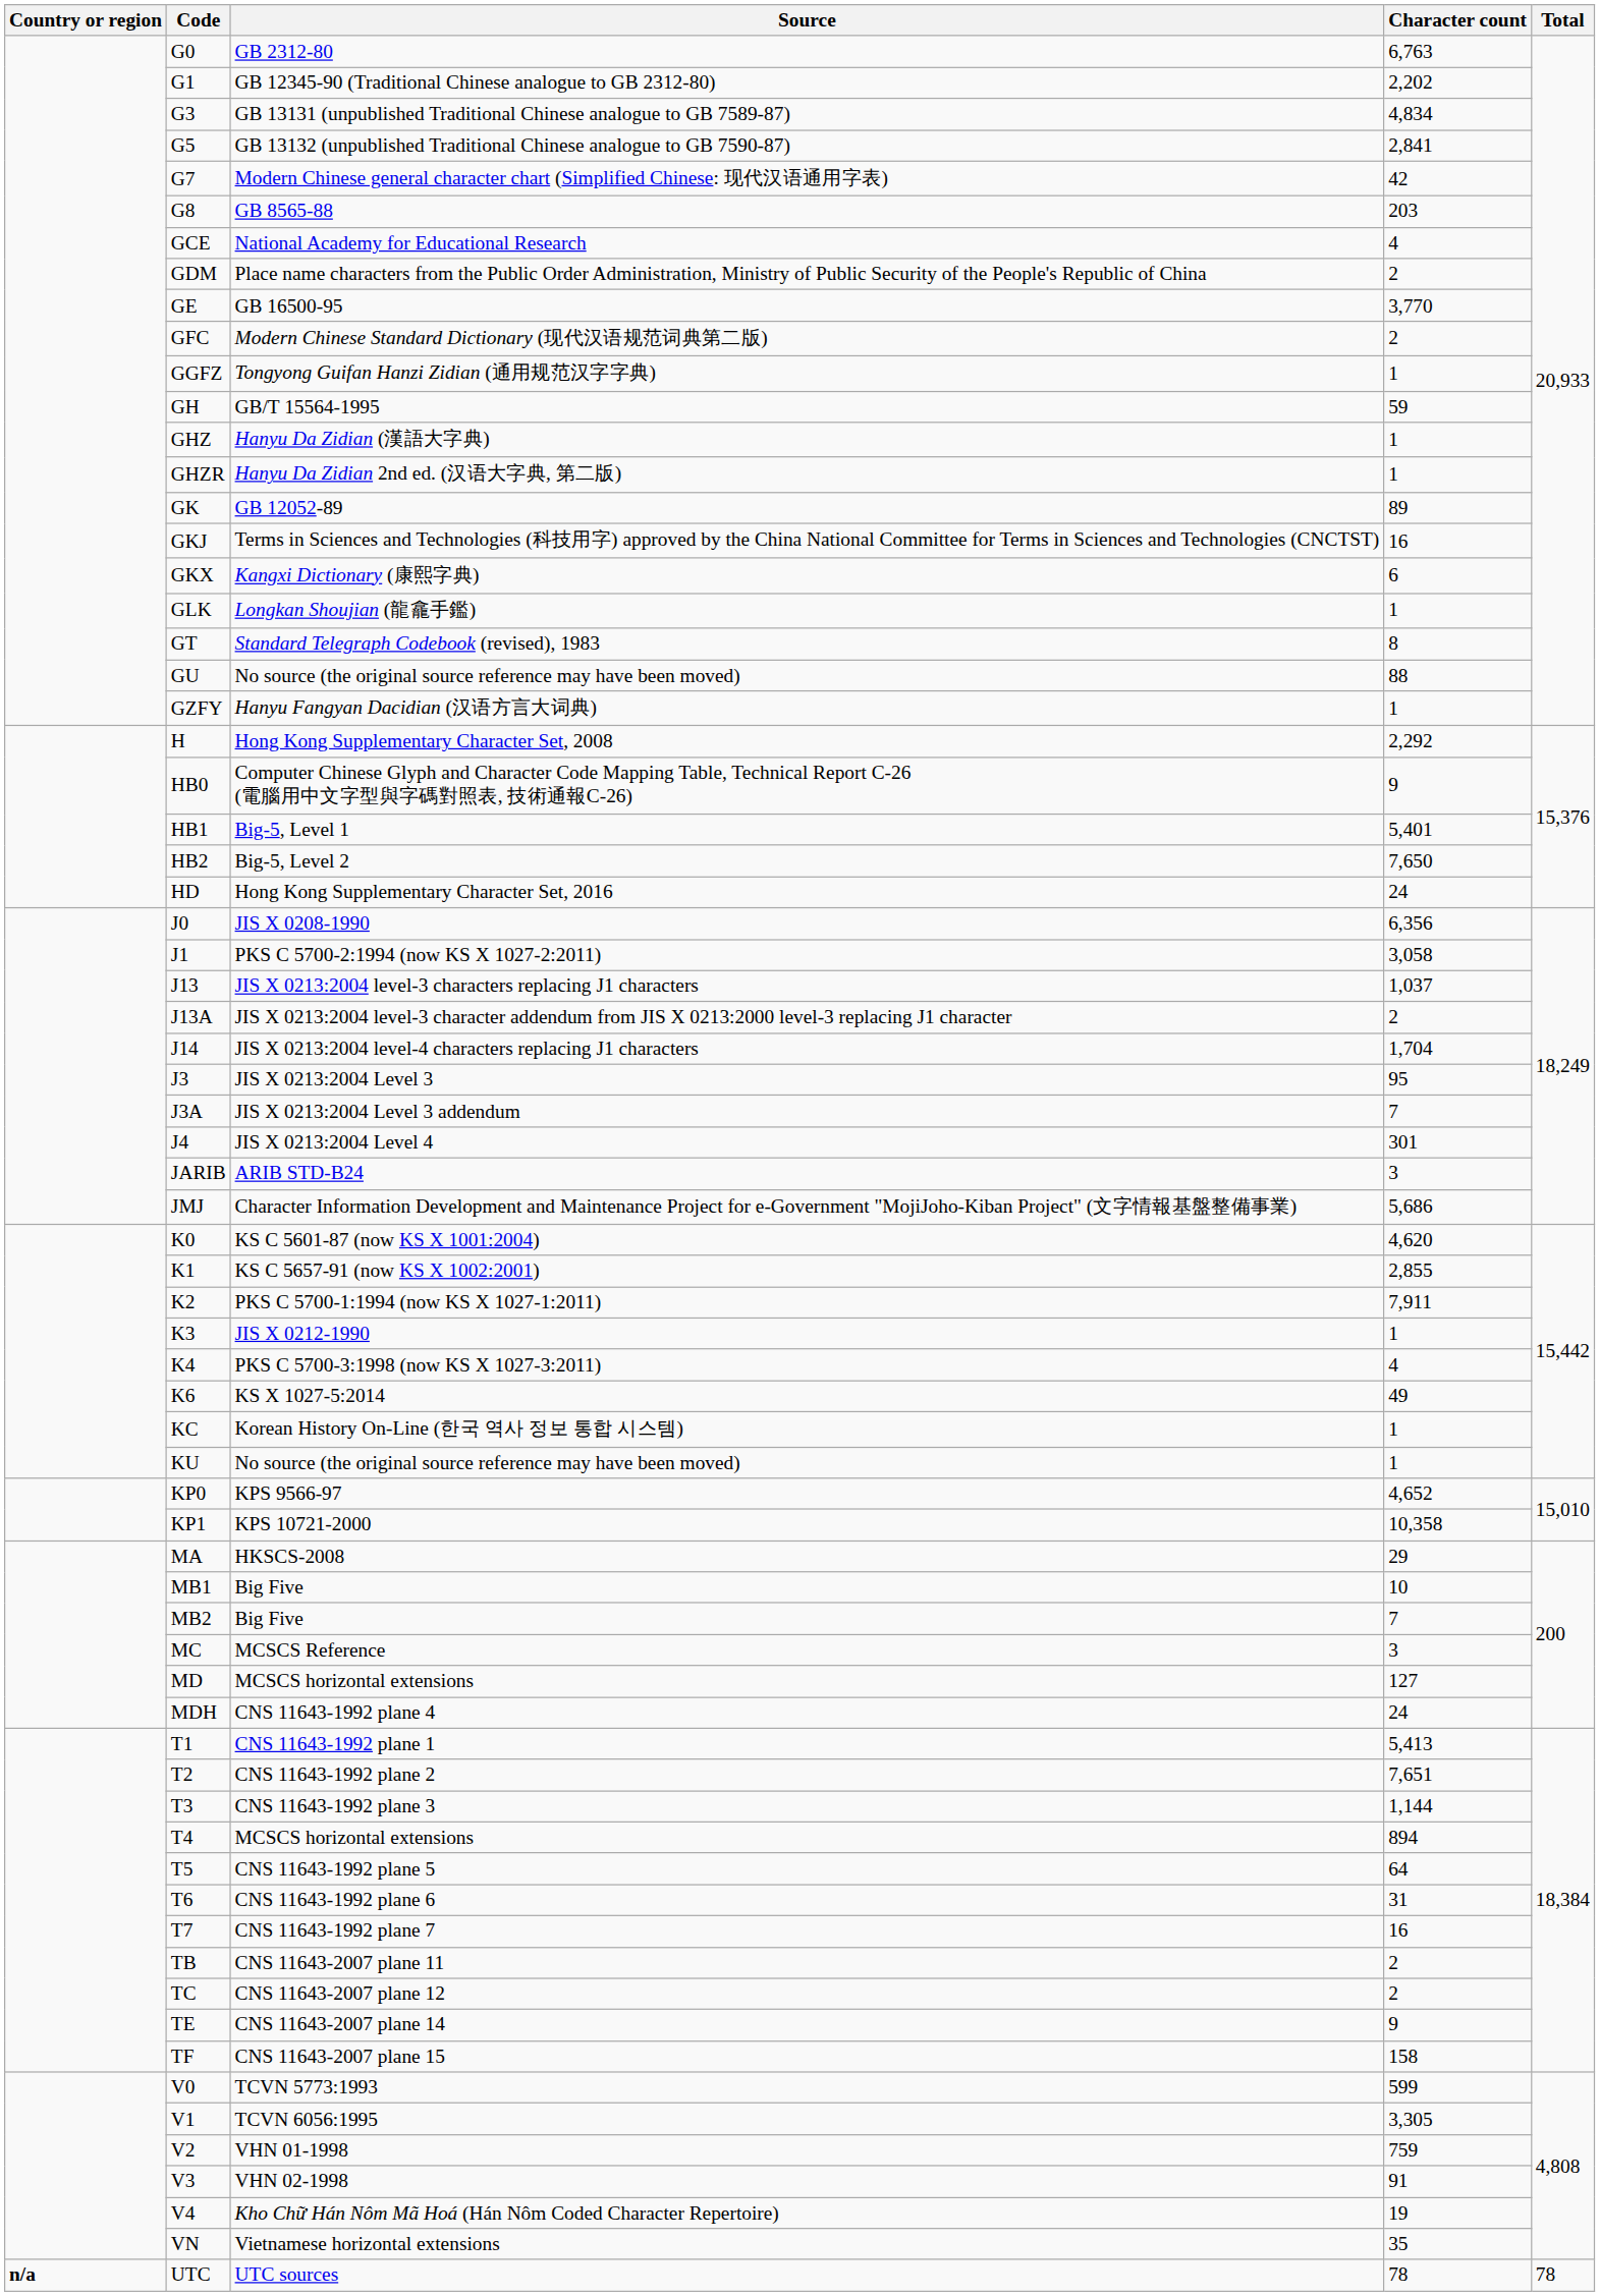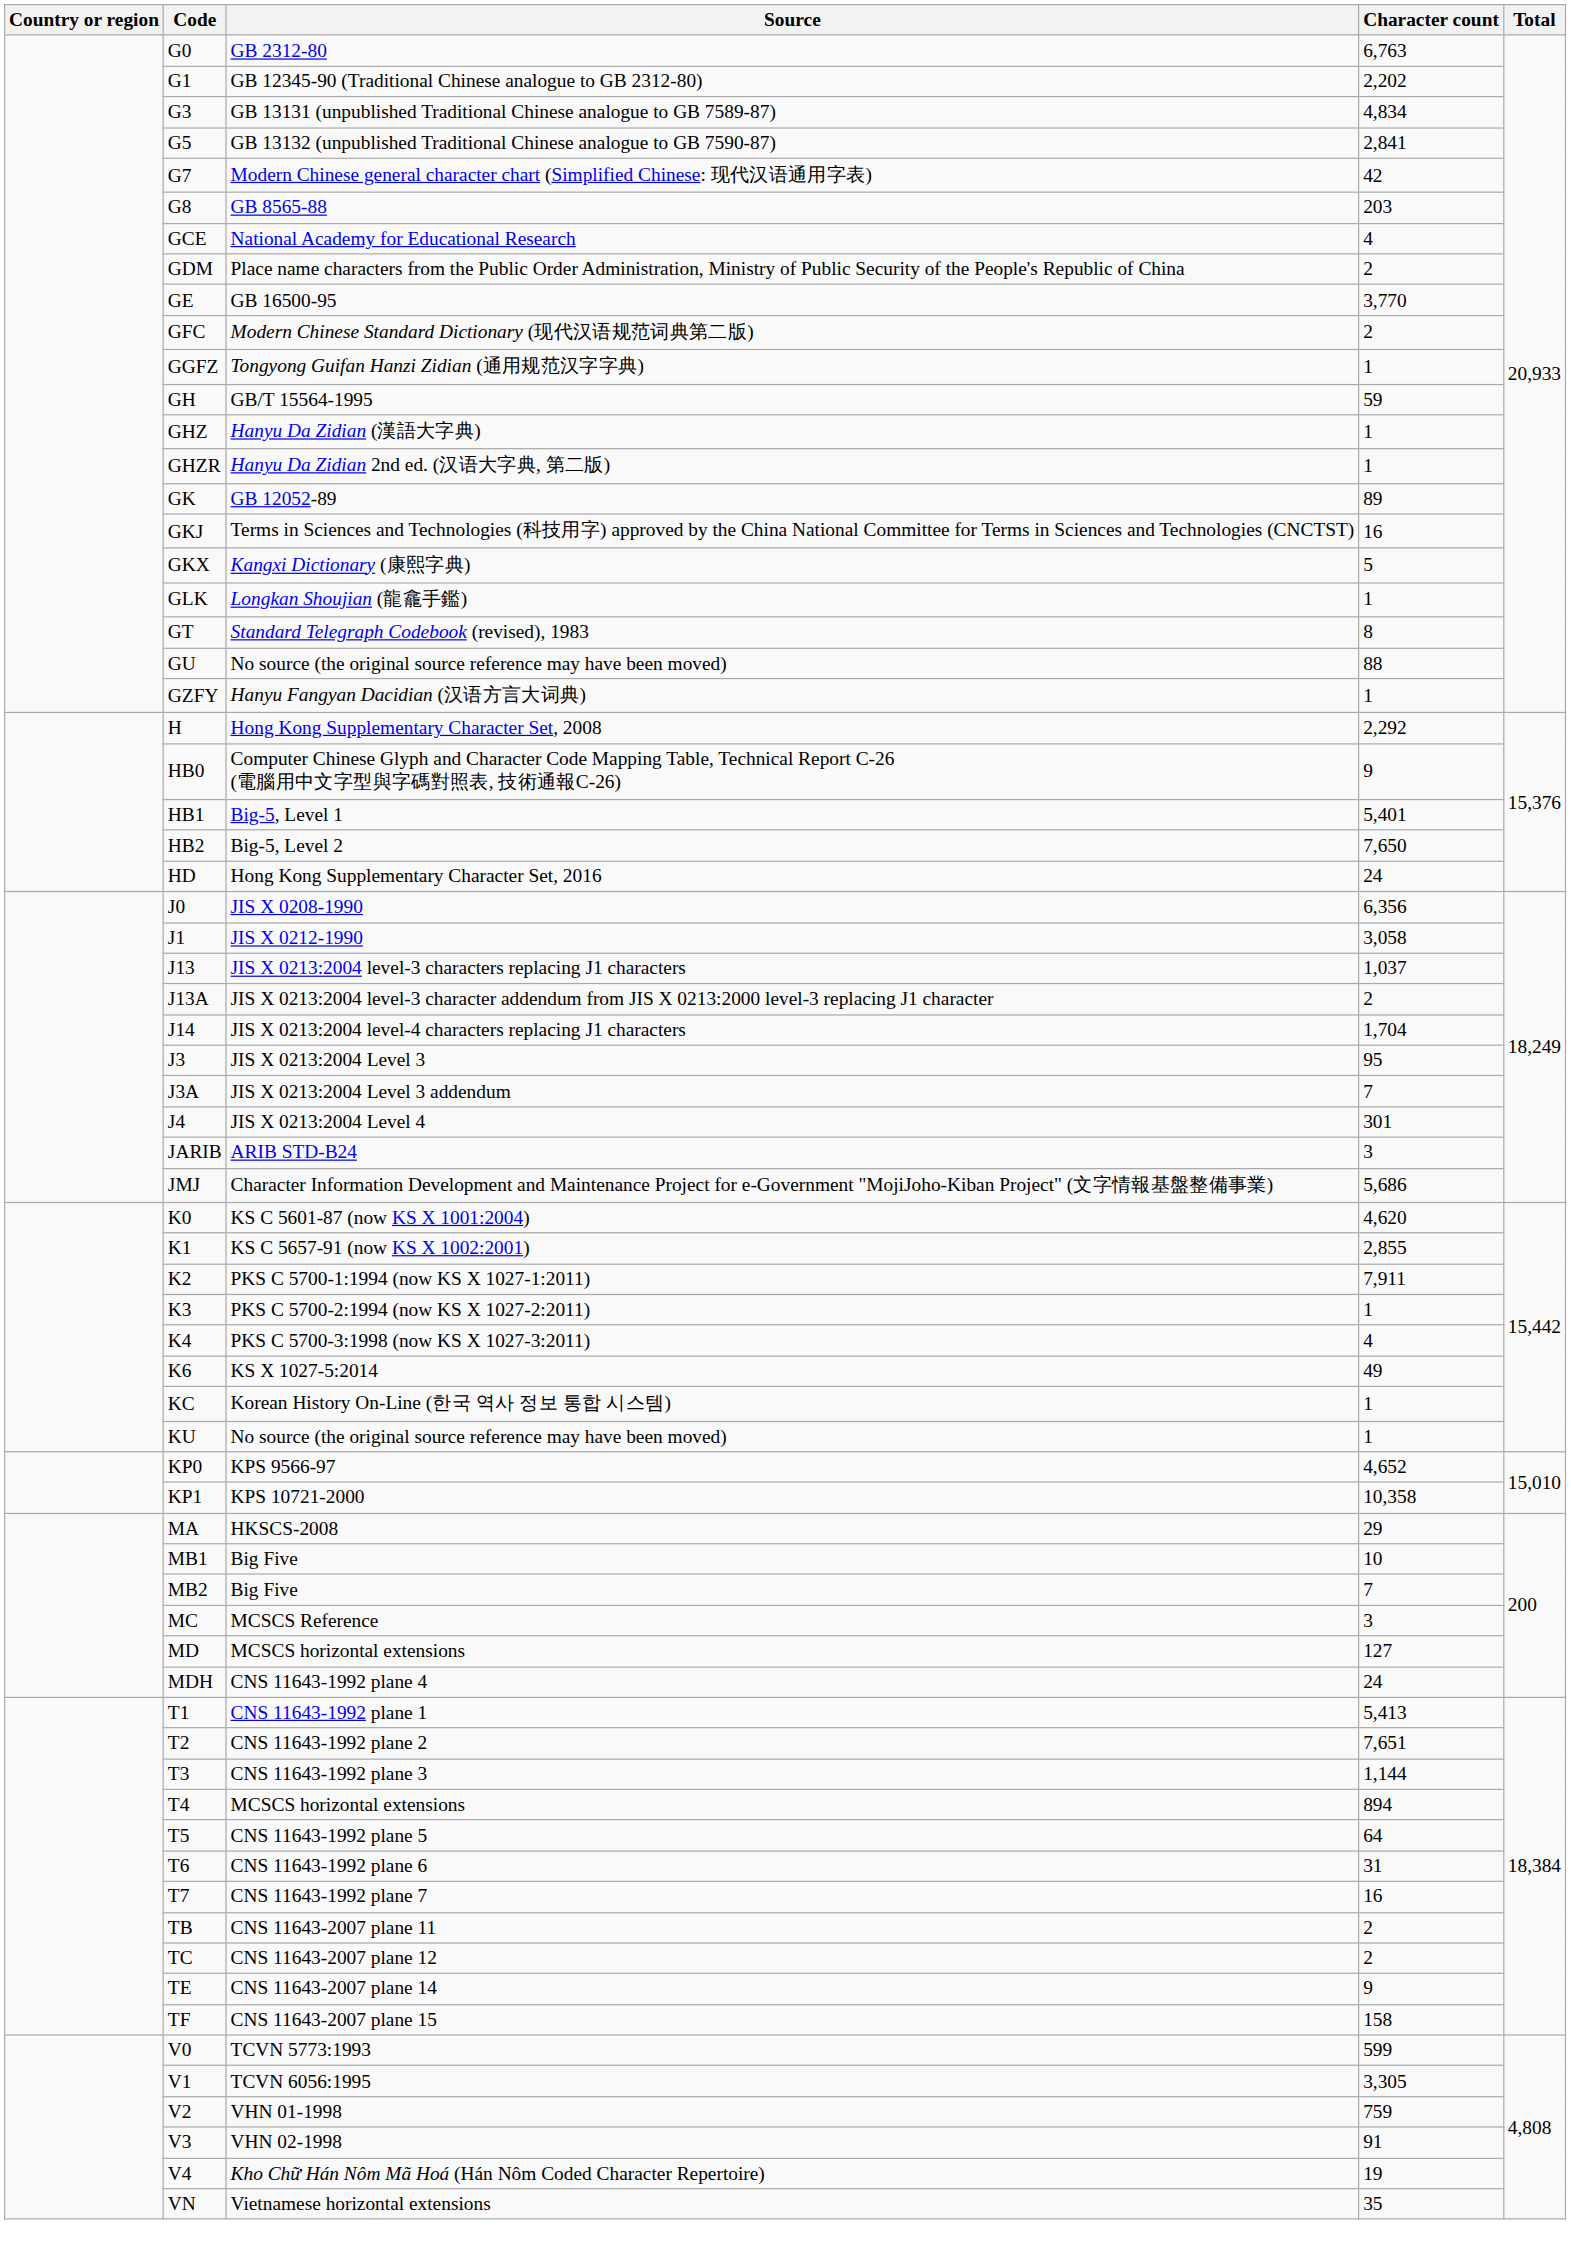 <table class="wikitable">
 <tr>
 <th>Country or region</th>
 <th>Code</th>
 <th>Source</th>
 <th>Character count</th>
 <th>Total</th>
 </tr>
 <tr>
 <td rowspan="21"><strong></strong></td>
 <td>G0</td>
 <td><a href='#'>GB 2312-80</a></td>
 <td>6,763</td>
 <td rowspan="21">20,933</td>
 </tr>
 <tr>
 <td>G1</td>
 <td>GB 12345-90 (Traditional Chinese analogue to GB 2312-80)</td>
 <td>2,202</td>
 </tr>
 <tr>
 <td>G3</td>
 <td>GB 13131 (unpublished Traditional Chinese analogue to GB 7589-87)</td>
 <td>4,834</td>
 </tr>
 <tr>
 <td>G5</td>
 <td>GB 13132 (unpublished Traditional Chinese analogue to GB 7590-87)</td>
 <td>2,841</td>
 </tr>
 <tr>
 <td>G7</td>
 <td><a href='#'>Modern Chinese general character chart</a> (<a href='#'>Simplified Chinese</a>: 现代汉语通用字表)</td>
 <td>42</td>
 </tr>
 <tr>
 <td>G8</td>
 <td><a href='#'>GB 8565-88</a></td>
 <td>203</td>
 </tr>
 <tr>
 <td>GCE</td>
 <td><a href='#'>National Academy for Educational Research</a></td>
 <td>4</td>
 </tr>
 <tr>
 <td>GDM</td>
 <td>Place name characters from the Public Order Administration, Ministry of Public Security of the People's Republic of China</td>
 <td>2</td>
 </tr>
 <tr>
 <td>GE</td>
 <td>GB 16500-95</td>
 <td>3,770</td>
 </tr>
 <tr>
 <td>GFC</td>
 <td><em>Modern Chinese Standard Dictionary</em> (现代汉语规范词典第二版)</td>
 <td>2</td>
 </tr>
 <tr>
 <td>GGFZ</td>
 <td><em>Tongyong Guifan Hanzi Zidian</em> (通用规范汉字字典)</td>
 <td>1</td>
 </tr>
 <tr>
 <td>GH</td>
 <td>GB/T 15564-1995</td>
 <td>59</td>
 </tr>
 <tr>
 <td>GHZ</td>
 <td><em><a href='#'>Hanyu Da Zidian</a></em> (漢語大字典)</td>
 <td>1</td>
 </tr>
 <tr>
 <td>GHZR</td>
 <td><em><a href='#'>Hanyu Da Zidian</a></em> 2nd ed. (汉语大字典, 第二版)</td>
 <td>1</td>
 </tr>
 <tr>
 <td>GK</td>
 <td><a href='#'>GB 12052</a>-89</td>
 <td>89</td>
 </tr>
 <tr>
 <td>GKJ</td>
 <td>Terms in Sciences and Technologies (科技用字) approved by the China National Committee for Terms in Sciences and Technologies (CNCTST)</td>
 <td>16</td>
 </tr>
 <tr>
 <td>GKX</td>
 <td><em><a href='#'>Kangxi Dictionary</a></em> (康熙字典)</td>
-<td>6</td>
+<td>5</td>
 </tr>
 <tr>
 <td>GLK</td>
 <td><em><a href='#'>Longkan Shoujian</a></em> (龍龕手鑑)</td>
 <td>1</td>
 </tr>
 <tr>
 <td>GT</td>
 <td><em><a href='#'>Standard Telegraph Codebook</a></em> (revised), 1983</td>
 <td>8</td>
 </tr>
 <tr>
 <td>GU</td>
 <td>No source (the original source reference may have been moved)</td>
 <td>88</td>
 </tr>
 <tr>
 <td>GZFY</td>
 <td><em>Hanyu Fangyan Dacidian</em> (汉语方言大词典)</td>
 <td>1</td>
 </tr>
 <tr>
 <td rowspan="5"><strong></strong></td>
 <td>H</td>
 <td><a href='#'>Hong Kong Supplementary Character Set</a>, 2008</td>
 <td>2,292</td>
 <td rowspan="5">15,376</td>
 </tr>
 <tr>
 <td>HB0</td>
 <td>Computer Chinese Glyph and Character Code Mapping Table, Technical Report C-26 <br> (電腦用中文字型與字碼對照表, 技術通報C-26)</td>
 <td>9</td>
 </tr>
 <tr>
 <td>HB1</td>
 <td><a href='#'>Big-5</a>, Level 1</td>
 <td>5,401</td>
 </tr>
 <tr>
 <td>HB2</td>
 <td>Big-5, Level 2</td>
 <td>7,650</td>
 </tr>
 <tr>
 <td>HD</td>
 <td>Hong Kong Supplementary Character Set, 2016</td>
 <td>24</td>
 </tr>
 <tr>
 <td rowspan="10"><strong></strong></td>
 <td>J0</td>
 <td><a href='#'>JIS X 0208-1990</a></td>
 <td>6,356</td>
 <td rowspan="10">18,249</td>
 </tr>
 <tr>
 <td>J1</td>
-<td>PKS C 5700-2:1994 (now KS X 1027-2:2011)</td>
+<td><a href='#'>JIS X 0212-1990</a></td>
 <td>3,058</td>
 </tr>
 <tr>
 <td>J13</td>
 <td><a href='#'>JIS X 0213:2004</a> level-3 characters replacing J1 characters</td>
 <td>1,037</td>
 </tr>
 <tr>
 <td>J13A</td>
 <td>JIS X 0213:2004 level-3 character addendum from JIS X 0213:2000 level-3 replacing J1 character</td>
 <td>2</td>
 </tr>
 <tr>
 <td>J14</td>
 <td>JIS X 0213:2004 level-4 characters replacing J1 characters</td>
 <td>1,704</td>
 </tr>
 <tr>
 <td>J3</td>
 <td JIS X 0213>JIS X 0213:2004 Level 3</td>
 <td>95</td>
 </tr>
 <tr>
 <td>J3A</td>
 <td>JIS X 0213:2004 Level 3 addendum</td>
 <td>7</td>
 </tr>
 <tr>
 <td>J4</td>
 <td>JIS X 0213:2004 Level 4</td>
 <td>301</td>
 </tr>
 <tr>
 <td>JARIB</td>
 <td><a href='#'>ARIB STD-B24</a></td>
 <td>3</td>
 </tr>
 <tr>
 <td>JMJ</td>
 <td>Character Information Development and Maintenance Project for e-Government "MojiJoho-Kiban Project" (文字情報基盤整備事業)</td>
 <td>5,686</td>
 </tr>
 <tr>
 <td rowspan="8"><strong></strong></td>
 <td>K0</td>
 <td>KS C 5601-87 (now <a href='#'>KS X 1001:2004</a>)</td>
 <td>4,620</td>
 <td rowspan="8">15,442</td>
 </tr>
 <tr>
 <td>K1</td>
 <td>KS C 5657-91 (now <a href='#'>KS X 1002:2001</a>)</td>
 <td>2,855</td>
 </tr>
 <tr>
 <td>K2</td>
 <td>PKS C 5700-1:1994 (now KS X 1027-1:2011)</td>
 <td>7,911</td>
 </tr>
 <tr>
 <td>K3</td>
-<td><a href='#'>JIS X 0212-1990</a></td>
+<td>PKS C 5700-2:1994 (now KS X 1027-2:2011)</td>
 <td>1</td>
 </tr>
 <tr>
 <td>K4</td>
 <td>PKS C 5700-3:1998 (now KS X 1027-3:2011)</td>
 <td>4</td>
 </tr>
 <tr>
 <td>K6</td>
 <td>KS X 1027-5:2014</td>
 <td>49</td>
 </tr>
 <tr>
 <td>KC</td>
 <td>Korean History On-Line (한국 역사 정보 통합 시스템)</td>
 <td>1</td>
 </tr>
 <tr>
 <td>KU</td>
 <td>No source (the original source reference may have been moved)</td>
 <td>1</td>
 </tr>
 <tr>
 <td rowspan="2"><strong></strong></td>
 <td>KP0</td>
 <td>KPS 9566-97</td>
 <td>4,652</td>
 <td rowspan="2">15,010</td>
 </tr>
 <tr>
 <td>KP1</td>
 <td>KPS 10721-2000</td>
 <td>10,358</td>
 </tr>
 <tr>
 <td rowspan="6"><strong></strong></td>
 <td>MA</td>
 <td>HKSCS-2008</td>
 <td>29</td>
 <td rowspan="6">200</td>
 </tr>
 <tr>
 <td>MB1</td>
 <td>Big Five</td>
 <td>10</td>
 </tr>
 <tr>
 <td>MB2</td>
 <td>Big Five</td>
 <td>7</td>
 </tr>
 <tr>
 <td>MC</td>
 <td>MCSCS Reference</td>
 <td>3</td>
 </tr>
 <tr>
 <td>MD</td>
 <td>MCSCS horizontal extensions</td>
 <td>127</td>
 </tr>
 <tr>
 <td>MDH</td>
 <td>CNS 11643-1992 plane 4</td>
 <td>24</td>
 </tr>
 <tr>
 <td rowspan="11"><strong></strong></td>
 <td>T1</td>
 <td><a href='#'>CNS 11643-1992</a> plane 1</td>
 <td>5,413</td>
 <td rowspan="11">18,384</td>
 </tr>
 <tr>
 <td>T2</td>
 <td>CNS 11643-1992 plane 2</td>
 <td>7,651</td>
 </tr>
 <tr 1>
 <td>T3</td>
 <td>CNS 11643-1992 plane 3</td>
 <td>1,144</td>
 </tr>
 <tr>
 <td>T4</td>
 <td>MCSCS horizontal extensions</td>
 <td>894</td>
 </tr>
 <tr>
 <td>T5</td>
 <td>CNS 11643-1992 plane 5</td>
 <td>64</td>
 </tr>
 <tr>
 <td>T6</td>
 <td>CNS 11643-1992 plane 6</td>
 <td>31</td>
 </tr>
 <tr>
 <td>T7</td>
 <td>CNS 11643-1992 plane 7</td>
 <td>16</td>
 </tr>
 <tr>
 <td>TB</td>
 <td>CNS 11643-2007 plane 11</td>
 <td>2</td>
 </tr>
 <tr>
 <td>TC</td>
 <td>CNS 11643-2007 plane 12</td>
 <td>2</td>
 </tr>
 <tr>
 <td>TE</td>
 <td>CNS 11643-2007 plane 14</td>
 <td>9</td>
 </tr>
 <tr>
 <td>TF</td>
 <td>CNS 11643-2007 plane 15</td>
 <td>158</td>
 </tr>
 <tr>
 <td rowspan="6"><strong></strong></td>
 <td>V0</td>
 <td>TCVN 5773:1993</td>
 <td>599</td>
 <td rowspan="6">4,808</td>
 </tr>
 <tr>
 <td>V1</td>
 <td>TCVN 6056:1995</td>
 <td>3,305</td>
 </tr>
 <tr>
 <td>V2</td>
 <td>VHN 01-1998</td>
 <td>759</td>
 </tr>
 <tr>
 <td>V3</td>
 <td>VHN 02-1998</td>
 <td>91</td>
 </tr>
 <tr>
 <td>V4</td>
 <td><em>Kho Chữ Hán Nôm Mã Hoá</em> (Hán Nôm Coded Character Repertoire)</td>
 <td>19</td>
 </tr>
 <tr>
 <td>VN</td>
 <td>Vietnamese horizontal extensions</td>
 <td>35</td>
 </tr>
-<tr>
-<td><strong>n/a</strong></td>
-<td>UTC</td>
-<td><a href='#'>UTC sources</a></td>
-<td>78</td>
-<td>78</td>
-</tr>
 </table>
